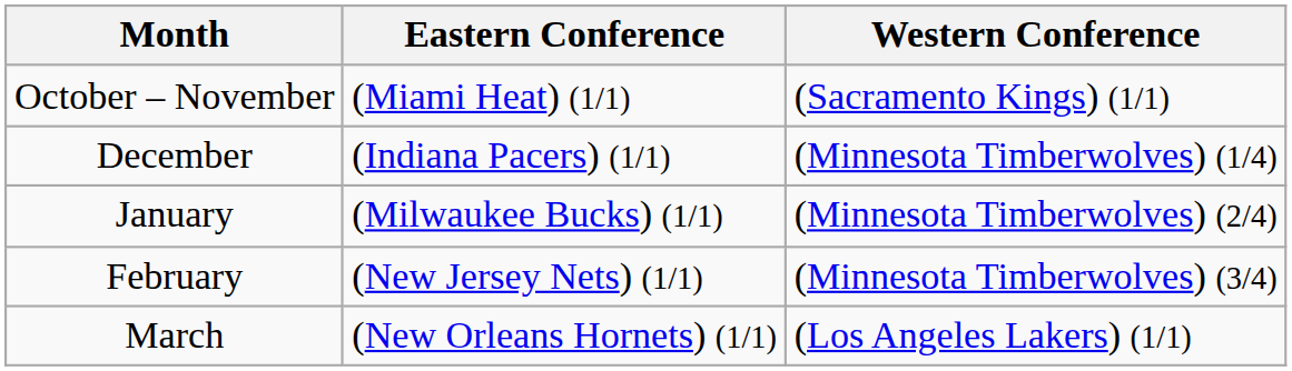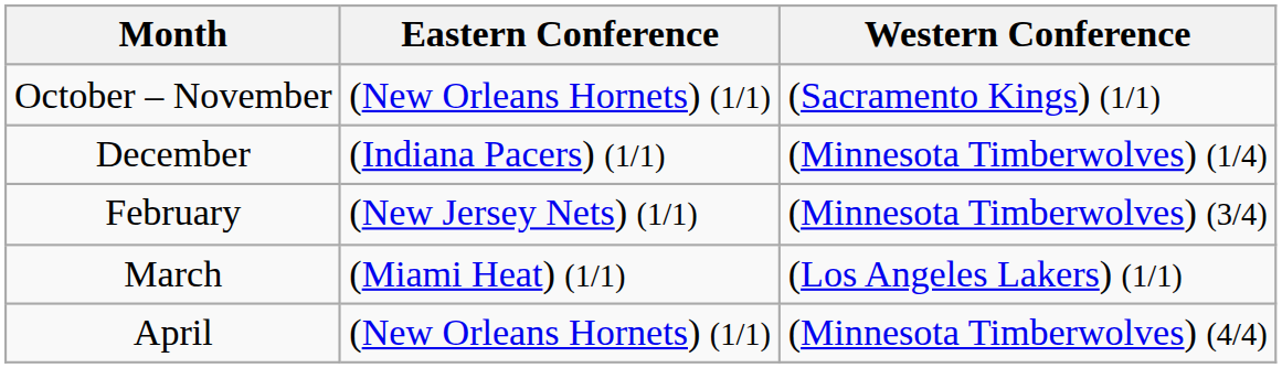 <table class="wikitable sortable">
 <tr>
 <th>Month</th>
 <th>Eastern Conference</th>
 <th>Western Conference</th>
 </tr>
 <tr>
 <td align=center>October – November</td>
-<td> (<a href='#'>Miami Heat</a>) <small>(1/1)</small></td>
+<td> (<a href='#'>New Orleans Hornets</a>) <small>(1/1)</small></td>
 <td> (<a href='#'>Sacramento Kings</a>) <small>(1/1)</small></td>
 </tr>
 <tr>
 <td align=center>December</td>
 <td> (<a href='#'>Indiana Pacers</a>) <small>(1/1)</small></td>
 <td> (<a href='#'>Minnesota Timberwolves</a>) <small>(1/4)</small></td>
 </tr>
 <tr>
-<td align=center>January</td>
-<td> (<a href='#'>Milwaukee Bucks</a>) <small>(1/1)</small></td>
-<td> (<a href='#'>Minnesota Timberwolves</a>) <small>(2/4)</small></td>
-</tr>
-<tr>
 <td align=center>February</td>
 <td> (<a href='#'>New Jersey Nets</a>) <small>(1/1)</small></td>
 <td> (<a href='#'>Minnesota Timberwolves</a>) <small>(3/4)</small></td>
 </tr>
 <tr>
 <td align=center>March</td>
-<td> (<a href='#'>New Orleans Hornets</a>) <small>(1/1)</small></td>
+<td> (<a href='#'>Miami Heat</a>) <small>(1/1)</small></td>
 <td> (<a href='#'>Los Angeles Lakers</a>) <small>(1/1)</small></td>
 </tr>
+<tr>
+<td align=center>April</td>
+<td> (<a href='#'>New Orleans Hornets</a>) <small>(1/1)</small></td>
+<td> (<a href='#'>Minnesota Timberwolves</a>) <small>(4/4)</small></td>
+</tr>
 </table>
